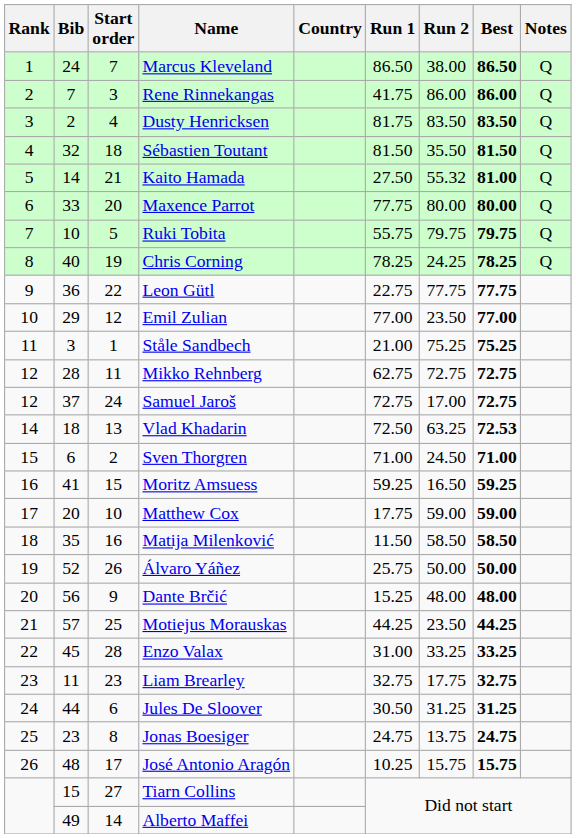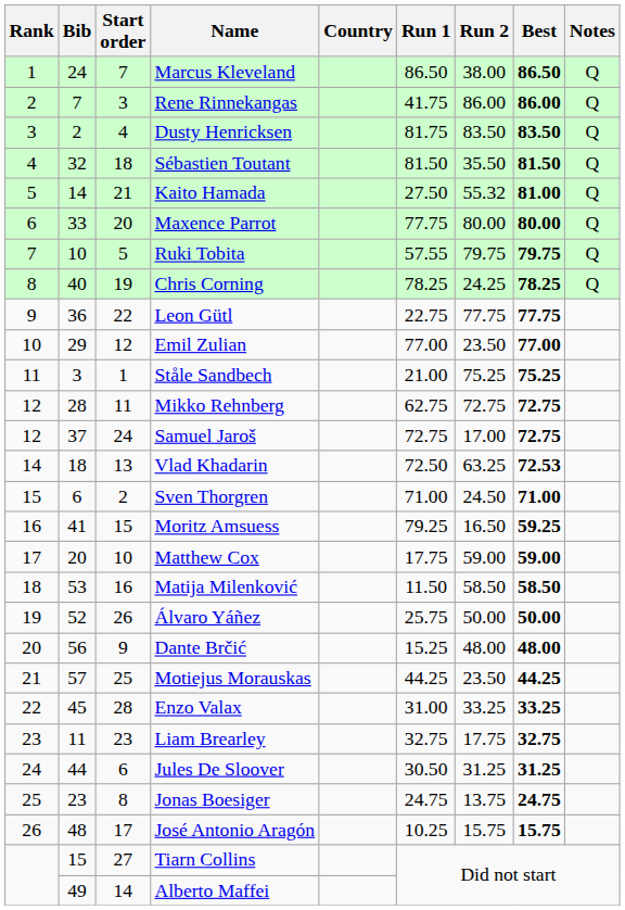 <table class="wikitable sortable" style="text-align:center">
 <tr>
 <th>Rank</th>
 <th>Bib</th>
 <th>Start<br>order</th>
 <th>Name</th>
 <th>Country</th>
 <th>Run 1</th>
 <th>Run 2</th>
 <th>Best</th>
 <th>Notes</th>
 </tr>
 <tr bgcolor=ccffcc>
 <td>1</td>
 <td>24</td>
 <td>7</td>
 <td align=left><a href='#'>Marcus Kleveland</a></td>
 <td align=left></td>
 <td>86.50</td>
 <td>38.00</td>
 <td><strong>86.50</strong></td>
 <td>Q</td>
 </tr>
 <tr bgcolor=ccffcc>
 <td>2</td>
 <td>7</td>
 <td>3</td>
 <td align=left><a href='#'>Rene Rinnekangas</a></td>
 <td align=left></td>
 <td>41.75</td>
 <td>86.00</td>
 <td><strong>86.00</strong></td>
 <td>Q</td>
 </tr>
 <tr bgcolor=ccffcc>
 <td>3</td>
 <td>2</td>
 <td>4</td>
 <td align=left><a href='#'>Dusty Henricksen</a></td>
 <td align=left></td>
 <td>81.75</td>
 <td>83.50</td>
 <td><strong>83.50</strong></td>
 <td>Q</td>
 </tr>
 <tr bgcolor=ccffcc>
 <td>4</td>
 <td>32</td>
 <td>18</td>
 <td align=left><a href='#'>Sébastien Toutant</a></td>
 <td align=left></td>
 <td>81.50</td>
 <td>35.50</td>
 <td><strong>81.50</strong></td>
 <td>Q</td>
 </tr>
 <tr bgcolor=ccffcc>
 <td>5</td>
 <td>14</td>
 <td>21</td>
 <td align=left><a href='#'>Kaito Hamada</a></td>
 <td align=left></td>
 <td>27.50</td>
 <td>55.32</td>
 <td><strong>81.00</strong></td>
 <td>Q</td>
 </tr>
 <tr bgcolor=ccffcc>
 <td>6</td>
 <td>33</td>
 <td>20</td>
 <td align=left><a href='#'>Maxence Parrot</a></td>
 <td align=left></td>
 <td>77.75</td>
 <td>80.00</td>
 <td><strong>80.00</strong></td>
 <td>Q</td>
 </tr>
 <tr bgcolor=ccffcc>
 <td>7</td>
 <td>10</td>
 <td>5</td>
 <td align=left><a href='#'>Ruki Tobita</a></td>
 <td align=left></td>
-<td>55.75</td>
+<td>57.55</td>
 <td>79.75</td>
 <td><strong>79.75</strong></td>
 <td>Q</td>
 </tr>
 <tr bgcolor=ccffcc>
 <td>8</td>
 <td>40</td>
 <td>19</td>
 <td align=left><a href='#'>Chris Corning</a></td>
 <td align=left></td>
 <td>78.25</td>
 <td>24.25</td>
 <td><strong>78.25</strong></td>
 <td>Q</td>
 </tr>
 <tr>
 <td>9</td>
 <td>36</td>
 <td>22</td>
 <td align=left><a href='#'>Leon Gütl</a></td>
 <td align=left></td>
 <td>22.75</td>
 <td>77.75</td>
 <td><strong>77.75</strong></td>
 <td></td>
 </tr>
 <tr>
 <td>10</td>
 <td>29</td>
 <td>12</td>
 <td align=left><a href='#'>Emil Zulian</a></td>
 <td align=left></td>
 <td>77.00</td>
 <td>23.50</td>
 <td><strong>77.00</strong></td>
 <td></td>
 </tr>
 <tr>
 <td>11</td>
 <td>3</td>
 <td>1</td>
 <td align=left><a href='#'>Ståle Sandbech</a></td>
 <td align=left></td>
 <td>21.00</td>
 <td>75.25</td>
 <td><strong>75.25</strong></td>
 <td></td>
 </tr>
 <tr>
 <td>12</td>
 <td>28</td>
 <td>11</td>
 <td align=left><a href='#'>Mikko Rehnberg</a></td>
 <td align=left></td>
 <td>62.75</td>
 <td>72.75</td>
 <td><strong>72.75</strong></td>
 <td></td>
 </tr>
 <tr>
 <td>12</td>
 <td>37</td>
 <td>24</td>
 <td align=left><a href='#'>Samuel Jaroš</a></td>
 <td align=left></td>
 <td>72.75</td>
 <td>17.00</td>
 <td><strong>72.75</strong></td>
 <td></td>
 </tr>
 <tr>
 <td>14</td>
 <td>18</td>
 <td>13</td>
 <td align=left><a href='#'>Vlad Khadarin</a></td>
 <td align=left></td>
 <td>72.50</td>
 <td>63.25</td>
 <td><strong>72.53</strong></td>
 <td></td>
 </tr>
 <tr>
 <td>15</td>
 <td>6</td>
 <td>2</td>
 <td align=left><a href='#'>Sven Thorgren</a></td>
 <td align=left></td>
 <td>71.00</td>
 <td>24.50</td>
 <td><strong>71.00</strong></td>
 <td></td>
 </tr>
 <tr>
 <td>16</td>
 <td>41</td>
 <td>15</td>
 <td align=left><a href='#'>Moritz Amsuess</a></td>
 <td align=left></td>
-<td>59.25</td>
+<td>79.25</td>
 <td>16.50</td>
 <td><strong>59.25</strong></td>
 <td></td>
 </tr>
 <tr>
 <td>17</td>
 <td>20</td>
 <td>10</td>
 <td align=left><a href='#'>Matthew Cox</a></td>
 <td align=left></td>
 <td>17.75</td>
 <td>59.00</td>
 <td><strong>59.00</strong></td>
 <td></td>
 </tr>
 <tr>
 <td>18</td>
-<td>35</td>
+<td>53</td>
 <td>16</td>
 <td align=left><a href='#'>Matija Milenković</a></td>
 <td align=left></td>
 <td>11.50</td>
 <td>58.50</td>
 <td><strong>58.50</strong></td>
 <td></td>
 </tr>
 <tr>
 <td>19</td>
 <td>52</td>
 <td>26</td>
 <td align=left><a href='#'>Álvaro Yáñez</a></td>
 <td align=left></td>
 <td>25.75</td>
 <td>50.00</td>
 <td><strong>50.00</strong></td>
 <td></td>
 </tr>
 <tr>
 <td>20</td>
 <td>56</td>
 <td>9</td>
 <td align=left><a href='#'>Dante Brčić</a></td>
 <td align=left></td>
 <td>15.25</td>
 <td>48.00</td>
 <td><strong>48.00</strong></td>
 <td></td>
 </tr>
 <tr>
 <td>21</td>
 <td>57</td>
 <td>25</td>
 <td align=left><a href='#'>Motiejus Morauskas</a></td>
 <td align=left></td>
 <td>44.25</td>
 <td>23.50</td>
 <td><strong>44.25</strong></td>
 <td></td>
 </tr>
 <tr>
 <td>22</td>
 <td>45</td>
 <td>28</td>
 <td align=left><a href='#'>Enzo Valax</a></td>
 <td align=left></td>
 <td>31.00</td>
 <td>33.25</td>
 <td><strong>33.25</strong></td>
 <td></td>
 </tr>
 <tr>
 <td>23</td>
 <td>11</td>
 <td>23</td>
 <td align=left><a href='#'>Liam Brearley</a></td>
 <td align=left></td>
 <td>32.75</td>
 <td>17.75</td>
 <td><strong>32.75</strong></td>
 <td></td>
 </tr>
 <tr>
 <td>24</td>
 <td>44</td>
 <td>6</td>
 <td align=left><a href='#'>Jules De Sloover</a></td>
 <td align=left></td>
 <td>30.50</td>
 <td>31.25</td>
 <td><strong>31.25</strong></td>
 <td></td>
 </tr>
 <tr>
 <td>25</td>
 <td>23</td>
 <td>8</td>
 <td align=left><a href='#'>Jonas Boesiger</a></td>
 <td align=left></td>
 <td>24.75</td>
 <td>13.75</td>
 <td><strong>24.75</strong></td>
 <td></td>
 </tr>
 <tr>
 <td>26</td>
 <td>48</td>
 <td>17</td>
 <td align=left><a href='#'>José Antonio Aragón</a></td>
 <td align=left></td>
 <td>10.25</td>
 <td>15.75</td>
 <td><strong>15.75</strong></td>
 <td></td>
 </tr>
 <tr>
 <td rowspan=2></td>
 <td>15</td>
 <td>27</td>
 <td align=left><a href='#'>Tiarn Collins</a></td>
 <td align=left></td>
 <td colspan=4 rowspan=2>Did not start</td>
 </tr>
 <tr>
 <td>49</td>
 <td>14</td>
 <td align=left><a href='#'>Alberto Maffei</a></td>
 <td align=left></td>
 </tr>
 </table>
